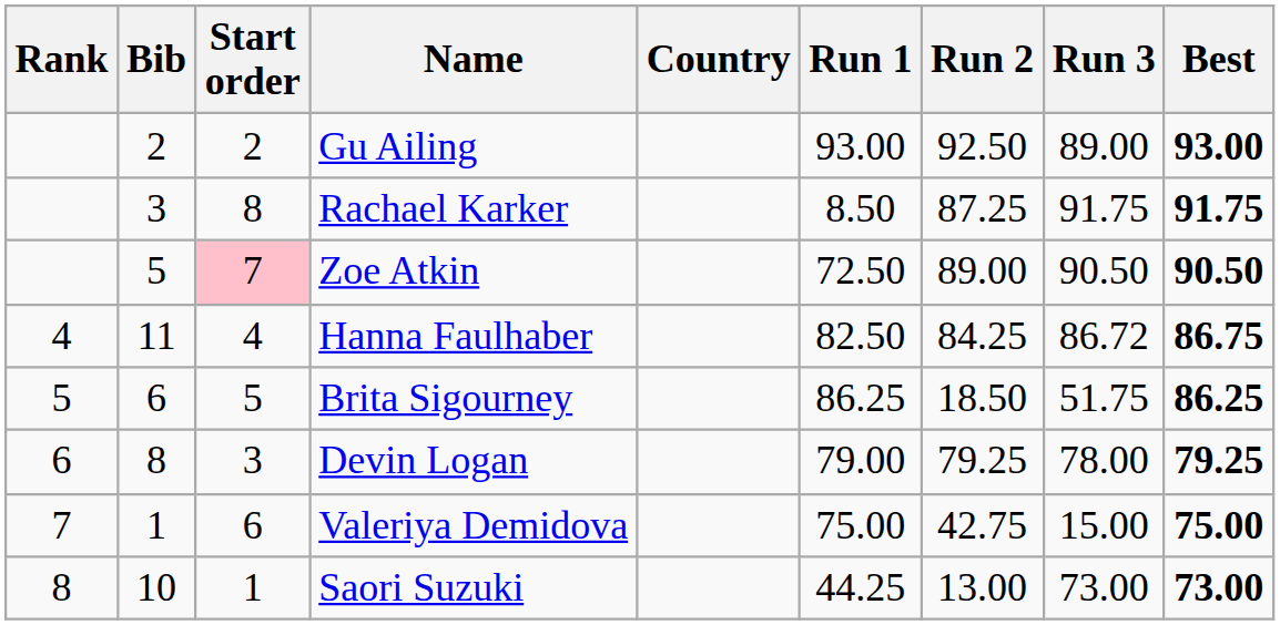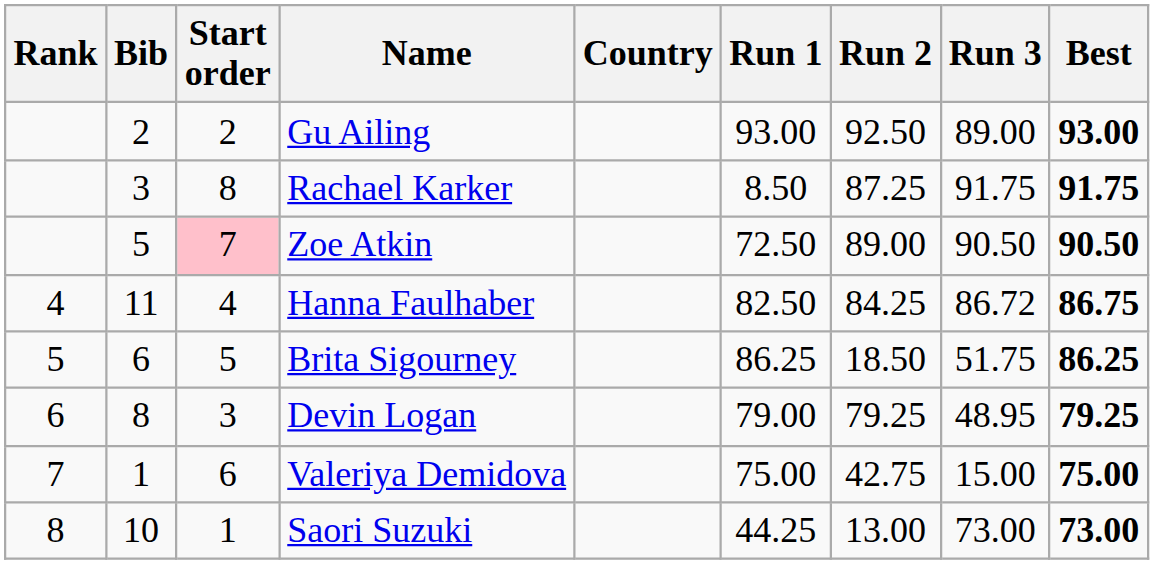 <table class="wikitable sortable" style="text-align:center">
 <tr>
 <th>Rank</th>
 <th>Bib</th>
 <th>Start<br>order</th>
 <th>Name</th>
 <th>Country</th>
 <th>Run 1</th>
 <th>Run 2</th>
 <th>Run 3</th>
 <th>Best</th>
 </tr>
 <tr>
 <td></td>
 <td>2</td>
 <td>2</td>
 <td align=left><a href='#'>Gu Ailing</a></td>
 <td align=left></td>
 <td>93.00</td>
 <td>92.50</td>
 <td>89.00</td>
 <td><strong>93.00</strong></td>
 </tr>
 <tr>
 <td></td>
 <td>3</td>
 <td>8</td>
 <td align=left><a href='#'>Rachael Karker</a></td>
 <td align=left></td>
 <td>8.50</td>
 <td>87.25</td>
 <td>91.75</td>
 <td><strong>91.75</strong></td>
 </tr>
 <tr>
 <td></td>
 <td>5</td>
 <td style="background: pink;">7</td>
 <td align=left><a href='#'>Zoe Atkin</a></td>
 <td align=left></td>
 <td>72.50</td>
 <td>89.00</td>
 <td>90.50</td>
 <td><strong>90.50</strong></td>
 </tr>
 <tr>
 <td>4</td>
 <td>11</td>
 <td>4</td>
 <td align=left><a href='#'>Hanna Faulhaber</a></td>
 <td align=left></td>
 <td>82.50</td>
 <td>84.25</td>
 <td>86.72</td>
 <td><strong>86.75</strong></td>
 </tr>
 <tr>
 <td>5</td>
 <td>6</td>
 <td>5</td>
 <td align=left><a href='#'>Brita Sigourney</a></td>
 <td align=left></td>
 <td>86.25</td>
 <td>18.50</td>
 <td>51.75</td>
 <td><strong>86.25</strong></td>
 </tr>
 <tr>
 <td>6</td>
 <td>8</td>
 <td>3</td>
 <td align=left><a href='#'>Devin Logan</a></td>
 <td align=left></td>
 <td>79.00</td>
 <td>79.25</td>
-<td>78.00</td>
+<td>48.95</td>
 <td><strong>79.25</strong></td>
 </tr>
 <tr>
 <td>7</td>
 <td>1</td>
 <td>6</td>
 <td align=left><a href='#'>Valeriya Demidova</a></td>
 <td align=left></td>
 <td>75.00</td>
 <td>42.75</td>
 <td>15.00</td>
 <td><strong>75.00</strong></td>
 </tr>
 <tr>
 <td>8</td>
 <td>10</td>
 <td>1</td>
 <td align=left><a href='#'>Saori Suzuki</a></td>
 <td align=left></td>
 <td>44.25</td>
 <td>13.00</td>
 <td>73.00</td>
 <td><strong>73.00</strong></td>
 </tr>
 </table>
